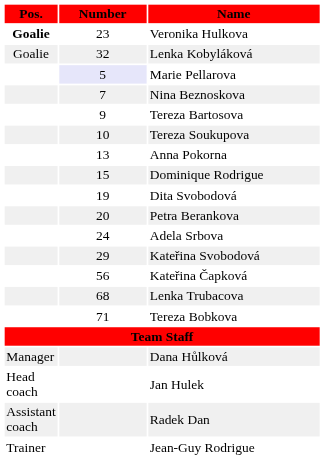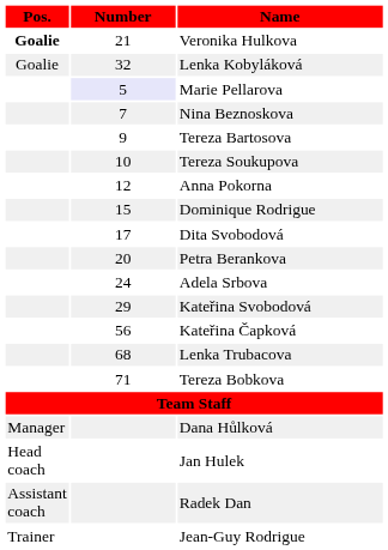 <table border="0" cellspacing="2" cellpadding="2">
 <tr bgcolor=red>
 <th width=40>Pos.</th>
 <th width=100>Number</th>
 <th width=200>Name</th>
 </tr>
 <tr>
 <td align=center><strong>Goalie</strong></td>
-<td align=center>23</td>
+<td align=center>21</td>
 <td>Veronika Hulkova</td>
 </tr>
 <tr bgcolor="#f0f0f0">
 <td align=center>Goalie</td>
 <td align=center>32</td>
 <td>Lenka Kobyláková</td>
 </tr>
 <tr>
 <td align=center></td>
 <td align=center style="background: lavender;">5</td>
 <td>Marie Pellarova</td>
 </tr>
 <tr bgcolor="#f0f0f0">
 <td align=center></td>
 <td align=center>7</td>
 <td>Nina Beznoskova</td>
 </tr>
 <tr>
 <td align=center></td>
 <td align=center>9</td>
 <td>Tereza Bartosova</td>
 </tr>
 <tr bgcolor="#f0f0f0">
 <td align=center></td>
 <td align=center>10</td>
 <td>Tereza Soukupova</td>
 </tr>
 <tr>
 <td align=center></td>
-<td align=center>13</td>
+<td align=center>12</td>
 <td>Anna Pokorna</td>
 </tr>
 <tr bgcolor="#f0f0f0">
 <td align=center></td>
 <td align=center>15</td>
 <td>Dominique Rodrigue</td>
 </tr>
 <tr>
 <td align=center></td>
-<td align=center>19</td>
+<td align=center>17</td>
 <td>Dita Svobodová</td>
 </tr>
 <tr bgcolor="#f0f0f0">
 <td align=center></td>
 <td align=center>20</td>
 <td>Petra Berankova</td>
 </tr>
 <tr>
 <td align=center></td>
 <td align=center>24</td>
 <td>Adela Srbova</td>
 </tr>
 <tr bgcolor="#f0f0f0">
 <td align=center></td>
 <td align=center>29</td>
 <td>Kateřina Svobodová</td>
 </tr>
 <tr>
 <td align=center></td>
 <td align=center>56</td>
 <td>Kateřina Čapková</td>
 </tr>
 <tr bgcolor="#f0f0f0">
 <td align=center></td>
 <td align=center>68</td>
 <td>Lenka Trubacova</td>
 </tr>
 <tr>
 <td align=center></td>
 <td align=center>71</td>
 <td>Tereza Bobkova</td>
 </tr>
 <tr>
 <th style=background:red colspan=3>Team Staff</th>
 </tr>
 <tr bgcolor="#f0f0f0">
 <td>Manager</td>
 <td align=center></td>
 <td>Dana Hůlková</td>
 </tr>
 <tr>
 <td>Head coach</td>
 <td align=center></td>
 <td>Jan Hulek</td>
 </tr>
 <tr bgcolor="#f0f0f0">
 <td>Assistant coach</td>
 <td align=center></td>
 <td>Radek Dan</td>
 </tr>
 <tr>
 <td>Trainer</td>
 <td align=center></td>
 <td>Jean-Guy Rodrigue</td>
 </tr>
 </table>
